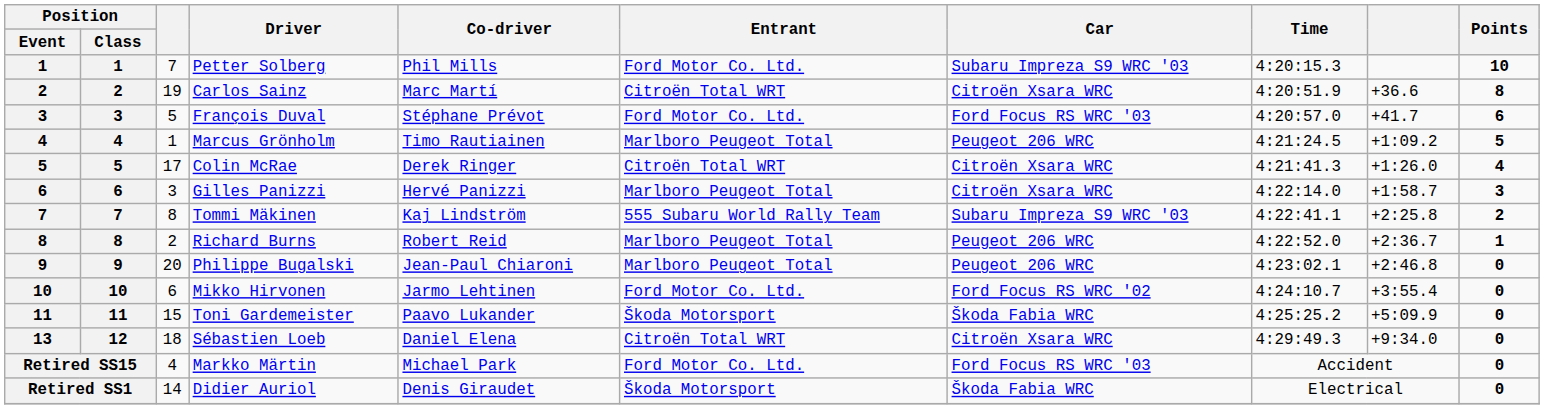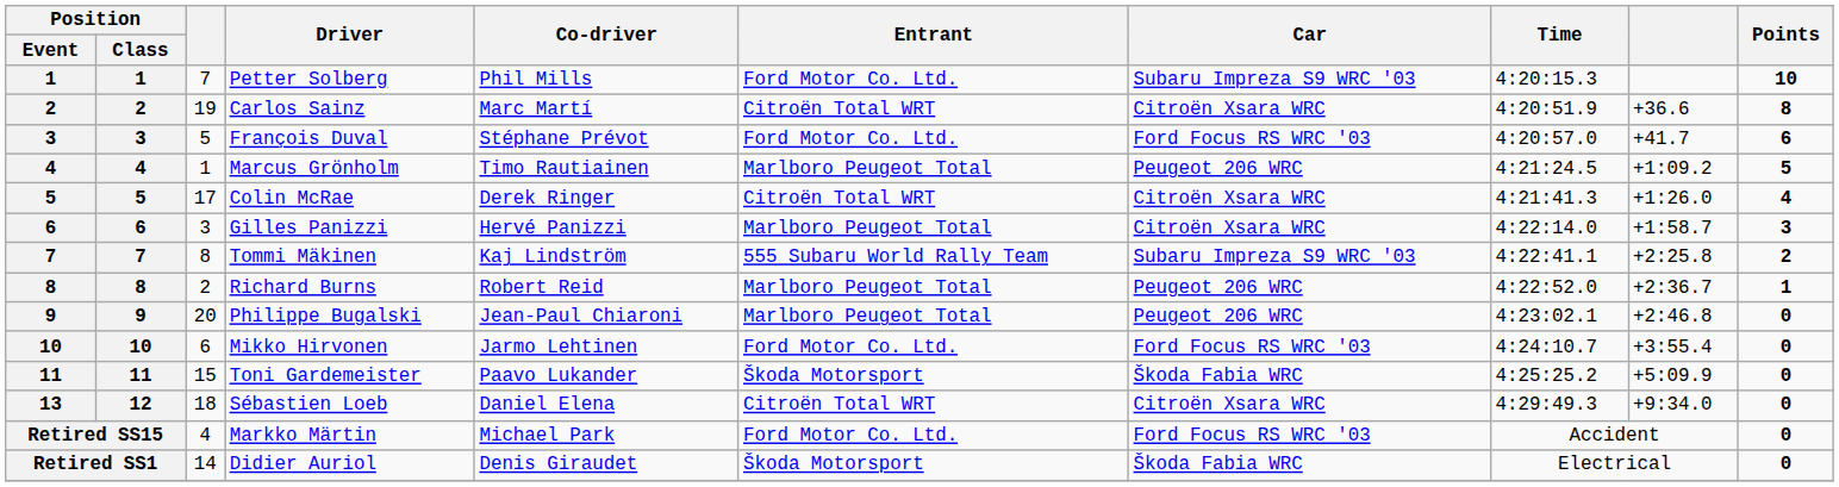 <table class="wikitable" width=85% style="font-size: 85%;">
 <tr>
 <th colspan="2">Position</th>
 <th rowspan="2"></th>
 <th rowspan="2">Driver</th>
 <th rowspan="2">Co-driver</th>
 <th rowspan="2">Entrant</th>
 <th rowspan="2">Car</th>
 <th rowspan="2">Time</th>
 <th rowspan="2"></th>
 <th rowspan="2">Points</th>
 </tr>
 <tr>
 <th>Event</th>
 <th>Class</th>
 </tr>
 <tr>
 <th>1</th>
 <th>1</th>
 <td align="center">7</td>
 <td> <a href='#'>Petter Solberg</a></td>
 <td> <a href='#'>Phil Mills</a></td>
 <td> <a href='#'>Ford Motor Co. Ltd.</a></td>
 <td><a href='#'>Subaru Impreza S9 WRC '03</a></td>
 <td>4:20:15.3</td>
 <td></td>
 <td align="center"><strong>10</strong></td>
 </tr>
 <tr>
 <th>2</th>
 <th>2</th>
 <td align="center">19</td>
 <td> <a href='#'>Carlos Sainz</a></td>
 <td> <a href='#'>Marc Martí</a></td>
 <td> <a href='#'>Citroën Total WRT</a></td>
 <td><a href='#'>Citroën Xsara WRC</a></td>
 <td>4:20:51.9</td>
 <td>+36.6</td>
 <td align="center"><strong>8</strong></td>
 </tr>
 <tr>
 <th>3</th>
 <th>3</th>
 <td align="center">5</td>
 <td> <a href='#'>François Duval</a></td>
 <td> <a href='#'>Stéphane Prévot</a></td>
 <td> <a href='#'>Ford Motor Co. Ltd.</a></td>
 <td><a href='#'>Ford Focus RS WRC '03</a></td>
 <td>4:20:57.0</td>
 <td>+41.7</td>
 <td align="center"><strong>6</strong></td>
 </tr>
 <tr>
 <th>4</th>
 <th>4</th>
 <td align="center">1</td>
 <td> <a href='#'>Marcus Grönholm</a></td>
 <td> <a href='#'>Timo Rautiainen</a></td>
 <td> <a href='#'>Marlboro Peugeot Total</a></td>
 <td><a href='#'>Peugeot 206 WRC</a></td>
 <td>4:21:24.5</td>
 <td>+1:09.2</td>
 <td align="center"><strong>5</strong></td>
 </tr>
 <tr>
 <th>5</th>
 <th>5</th>
 <td align="center">17</td>
 <td> <a href='#'>Colin McRae</a></td>
 <td> <a href='#'>Derek Ringer</a></td>
 <td> <a href='#'>Citroën Total WRT</a></td>
 <td><a href='#'>Citroën Xsara WRC</a></td>
 <td>4:21:41.3</td>
 <td>+1:26.0</td>
 <td align="center"><strong>4</strong></td>
 </tr>
 <tr>
 <th>6</th>
 <th>6</th>
 <td align="center">3</td>
 <td> <a href='#'>Gilles Panizzi</a></td>
 <td> <a href='#'>Hervé Panizzi</a></td>
 <td> <a href='#'>Marlboro Peugeot Total</a></td>
 <td><a href='#'>Citroën Xsara WRC</a></td>
 <td>4:22:14.0</td>
 <td>+1:58.7</td>
 <td align="center"><strong>3</strong></td>
 </tr>
 <tr>
 <th>7</th>
 <th>7</th>
 <td align="center">8</td>
 <td> <a href='#'>Tommi Mäkinen</a></td>
 <td> <a href='#'>Kaj Lindström</a></td>
 <td> <a href='#'>555 Subaru World Rally Team</a></td>
 <td><a href='#'>Subaru Impreza S9 WRC '03</a></td>
 <td>4:22:41.1</td>
 <td>+2:25.8</td>
 <td align="center"><strong>2</strong></td>
 </tr>
 <tr>
 <th>8</th>
 <th>8</th>
 <td align="center">2</td>
 <td> <a href='#'>Richard Burns</a></td>
 <td> <a href='#'>Robert Reid</a></td>
 <td> <a href='#'>Marlboro Peugeot Total</a></td>
 <td><a href='#'>Peugeot 206 WRC</a></td>
 <td>4:22:52.0</td>
 <td>+2:36.7</td>
 <td align="center"><strong>1</strong></td>
 </tr>
 <tr>
 <th>9</th>
 <th>9</th>
 <td align="center">20</td>
 <td> <a href='#'>Philippe Bugalski</a></td>
 <td> <a href='#'>Jean-Paul Chiaroni</a></td>
 <td> <a href='#'>Marlboro Peugeot Total</a></td>
 <td><a href='#'>Peugeot 206 WRC</a></td>
 <td>4:23:02.1</td>
 <td>+2:46.8</td>
 <td align="center"><strong>0</strong></td>
 </tr>
 <tr>
 <th>10</th>
 <th>10</th>
 <td align="center">6</td>
 <td> <a href='#'>Mikko Hirvonen</a></td>
 <td> <a href='#'>Jarmo Lehtinen</a></td>
 <td> <a href='#'>Ford Motor Co. Ltd.</a></td>
-<td><a href='#'>Ford Focus RS WRC '02</a></td>
+<td><a href='#'>Ford Focus RS WRC '03</a></td>
 <td>4:24:10.7</td>
 <td>+3:55.4</td>
 <td align="center"><strong>0</strong></td>
 </tr>
 <tr>
 <th>11</th>
 <th>11</th>
 <td align="center">15</td>
 <td> <a href='#'>Toni Gardemeister</a></td>
 <td> <a href='#'>Paavo Lukander</a></td>
 <td> <a href='#'>Škoda Motorsport</a></td>
 <td><a href='#'>Škoda Fabia WRC</a></td>
 <td>4:25:25.2</td>
 <td>+5:09.9</td>
 <td align="center"><strong>0</strong></td>
 </tr>
 <tr>
 <th>13</th>
 <th>12</th>
 <td align="center">18</td>
 <td> <a href='#'>Sébastien Loeb</a></td>
 <td> <a href='#'>Daniel Elena</a></td>
 <td> <a href='#'>Citroën Total WRT</a></td>
 <td><a href='#'>Citroën Xsara WRC</a></td>
 <td>4:29:49.3</td>
 <td>+9:34.0</td>
 <td align="center"><strong>0</strong></td>
 </tr>
 <tr>
 <th colspan="2">Retired SS15</th>
 <td align="center">4</td>
 <td> <a href='#'>Markko Märtin</a></td>
 <td> <a href='#'>Michael Park</a></td>
 <td> <a href='#'>Ford Motor Co. Ltd.</a></td>
 <td><a href='#'>Ford Focus RS WRC '03</a></td>
 <td align="center" colspan="2">Accident</td>
 <td align="center"><strong>0</strong></td>
 </tr>
 <tr>
 <th colspan="2">Retired SS1</th>
 <td align="center">14</td>
 <td> <a href='#'>Didier Auriol</a></td>
 <td> <a href='#'>Denis Giraudet</a></td>
 <td> <a href='#'>Škoda Motorsport</a></td>
 <td><a href='#'>Škoda Fabia WRC</a></td>
 <td align="center" colspan="2">Electrical</td>
 <td align="center"><strong>0</strong></td>
 </tr>
 <tr>
 </tr>
 </table>
